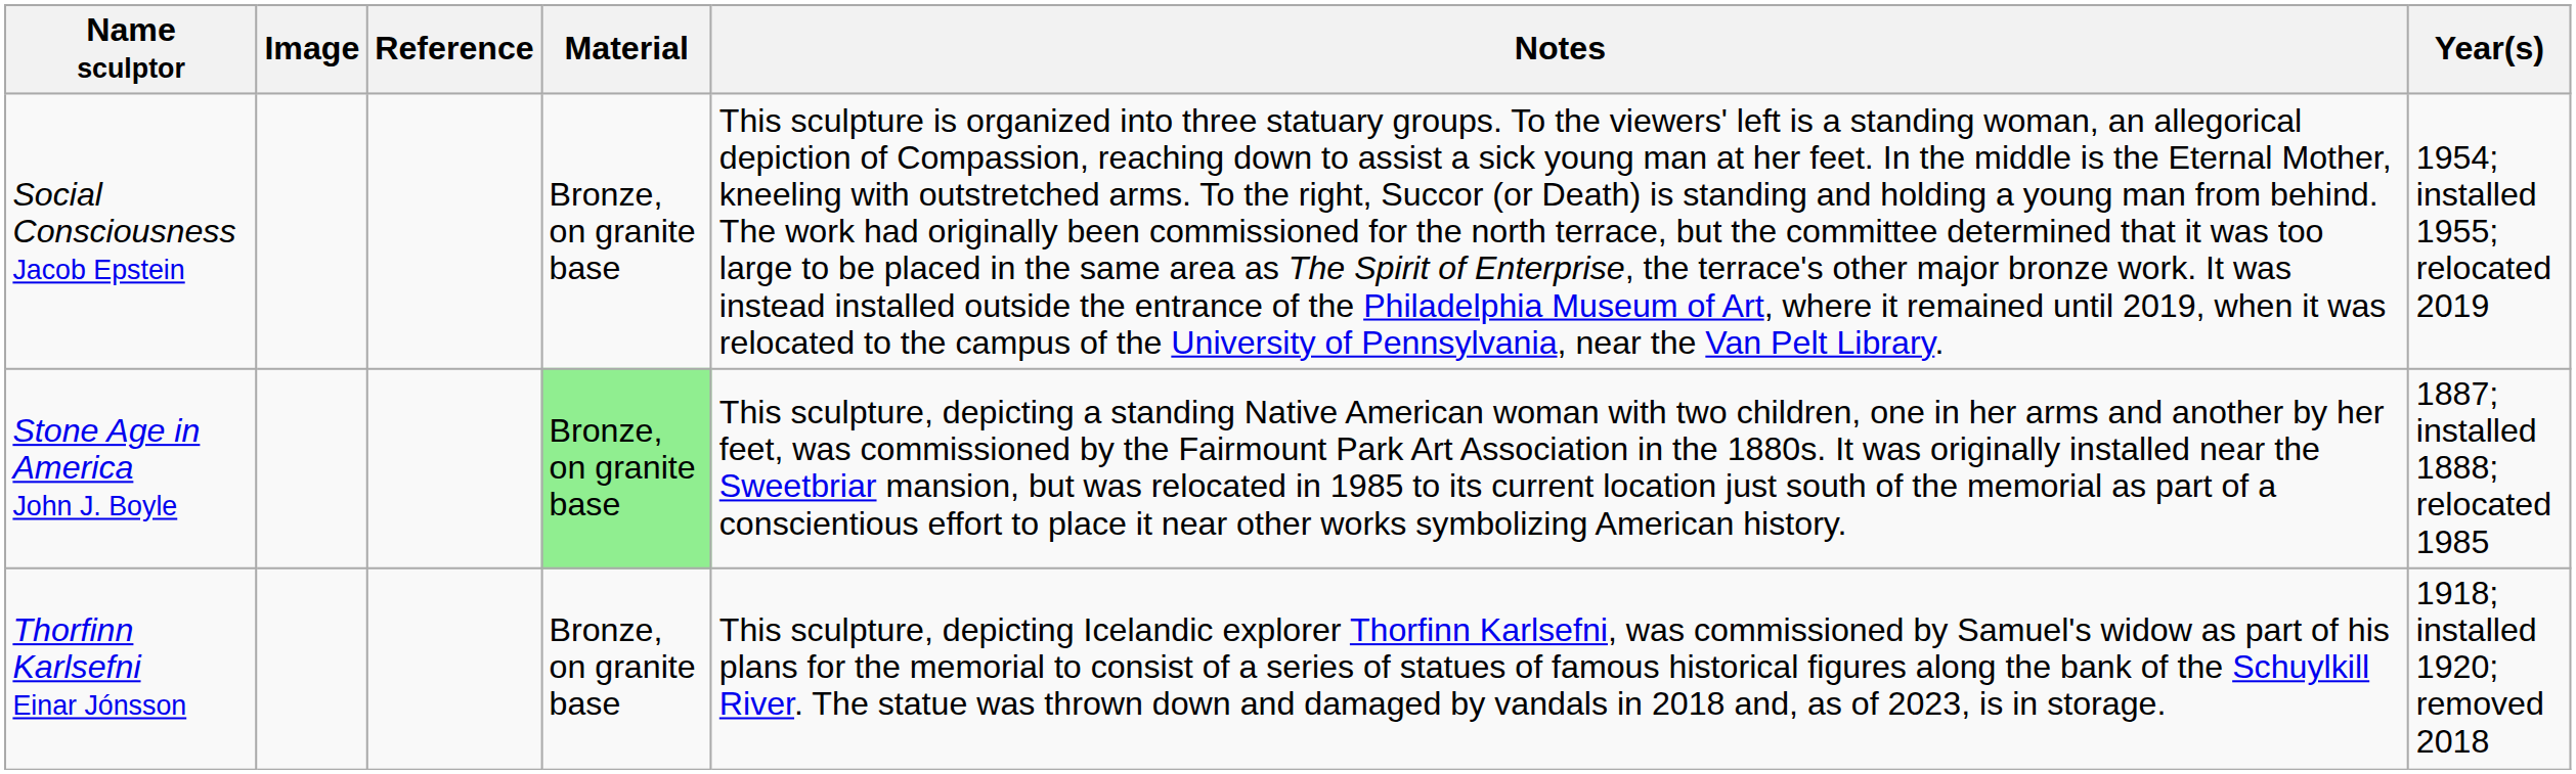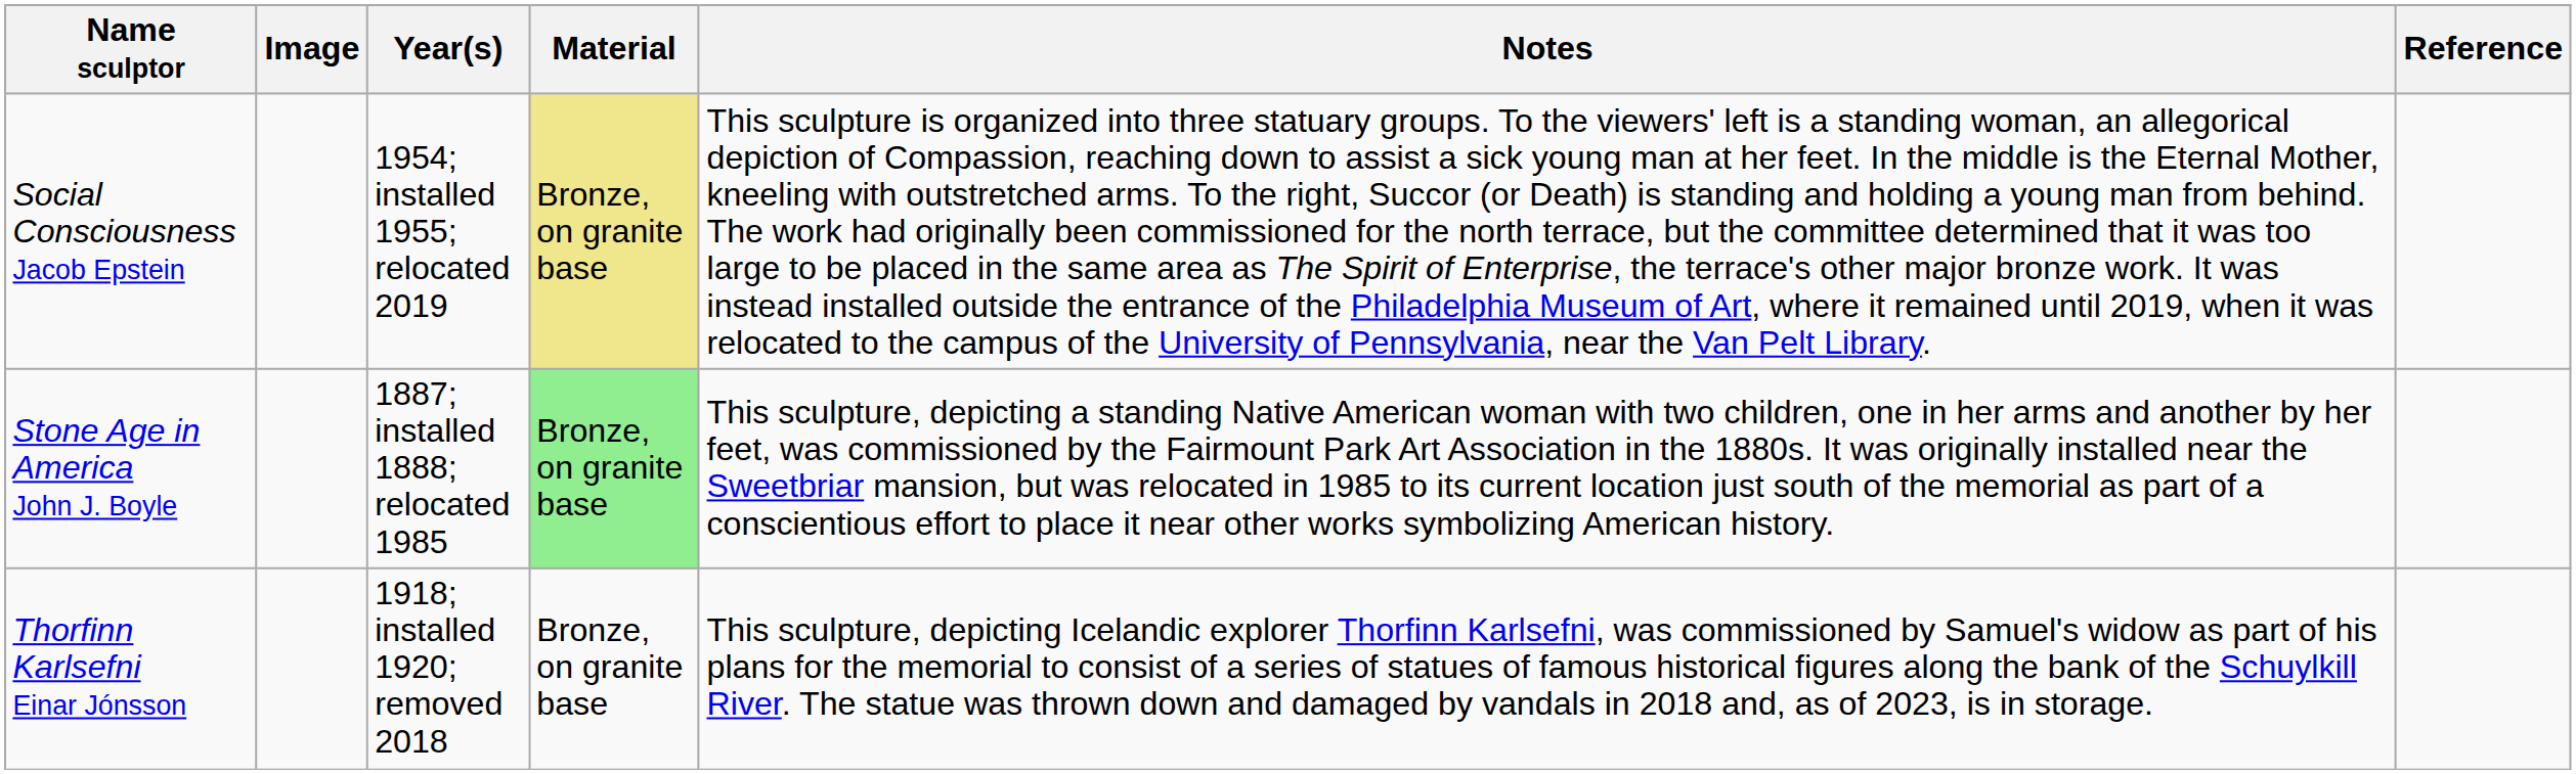 <table class="wikitable">
 <tr>
 <th>Name<br><small>sculptor</small></th>
 <th>Image</th>
-<th>Reference</th>
+<th>Year(s)</th>
 <th>Material</th>
 <th>Notes</th>
-<th>Year(s)</th>
+<th>Reference</th>
 </tr>
 <tr>
 <td><em>Social Consciousness</em><br><a href='#'><small>Jacob Epstein</small></a></td>
 <td></td>
+<td>1954;<br>installed 1955;<br>relocated 2019</td>
+<td style="background: khaki;">Bronze, on granite base</td>
+<td>This sculpture is organized into three statuary groups. To the viewers' left is a standing woman, an allegorical depiction of Compassion, reaching down to assist a sick young man at her feet. In the middle is the Eternal Mother, kneeling with outstretched arms. To the right, Succor (or Death) is standing and holding a young man from behind. The work had originally been commissioned for the north terrace, but the committee determined that it was too large to be placed in the same area as <em>The Spirit of Enterprise</em>, the terrace's other major bronze work. It was instead installed outside the entrance of the <a href='#'>Philadelphia Museum of Art</a>, where it remained until 2019, when it was relocated to the campus of the <a href='#'>University of Pennsylvania</a>, near the <a href='#'>Van Pelt Library</a>.</td>
 <td></td>
-<td>Bronze, on granite base</td>
-<td>This sculpture is organized into three statuary groups. To the viewers' left is a standing woman, an allegorical depiction of Compassion, reaching down to assist a sick young man at her feet. In the middle is the Eternal Mother, kneeling with outstretched arms. To the right, Succor (or Death) is standing and holding a young man from behind. The work had originally been commissioned for the north terrace, but the committee determined that it was too large to be placed in the same area as <em>The Spirit of Enterprise</em>, the terrace's other major bronze work. It was instead installed outside the entrance of the <a href='#'>Philadelphia Museum of Art</a>, where it remained until 2019, when it was relocated to the campus of the <a href='#'>University of Pennsylvania</a>, near the <a href='#'>Van Pelt Library</a>.</td>
-<td>1954;<br>installed 1955;<br>relocated 2019</td>
 </tr>
 <tr>
 <td><em><a href='#'>Stone Age in America</a></em><br><a href='#'><small>John J. Boyle</small></a></td>
 <td></td>
-<td></td>
+<td>1887;<br>installed 1888;<br>relocated 1985</td>
 <td style="background: lightgreen;">Bronze, on granite base</td>
 <td>This sculpture, depicting a standing Native American woman with two children, one in her arms and another by her feet, was commissioned by the Fairmount Park Art Association in the 1880s. It was originally installed near the <a href='#'>Sweetbriar</a> mansion, but was relocated in 1985 to its current location just south of the memorial as part of a conscientious effort to place it near other works symbolizing American history.</td>
-<td>1887;<br>installed 1888;<br>relocated 1985</td>
+<td></td>
 </tr>
 <tr>
 <td><em><a href='#'>Thorfinn Karlsefni</a></em><br><a href='#'><small>Einar Jónsson</small></a></td>
 <td></td>
-<td></td>
+<td>1918;<br>installed 1920;<br>removed 2018</td>
 <td>Bronze, on granite base</td>
 <td>This sculpture, depicting Icelandic explorer <a href='#'>Thorfinn Karlsefni</a>, was commissioned by Samuel's widow as part of his plans for the memorial to consist of a series of statues of famous historical figures along the bank of the <a href='#'>Schuylkill River</a>. The statue was thrown down and damaged by vandals in 2018 and, as of 2023, is in storage.</td>
-<td>1918;<br>installed 1920;<br>removed 2018</td>
+<td></td>
 </tr>
 </table>
